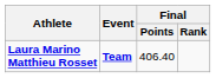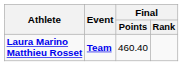 <table class="wikitable" style="font-size:90%;">
 <tr>
 <th rowspan=2>Athlete</th>
 <th rowspan=2>Event</th>
 <th colspan=2>Final</th>
 </tr>
 <tr style="font-size:95%">
 <th>Points</th>
 <th>Rank</th>
 </tr>
 <tr align=center>
 <td align=left><strong><a href='#'>Laura Marino</a><br><a href='#'>Matthieu Rosset</a></strong></td>
 <td align=left><strong><a href='#'>Team</a></strong></td>
-<td>406.40</td>
+<td>460.40</td>
 <td></td>
 </tr>
 </table>
